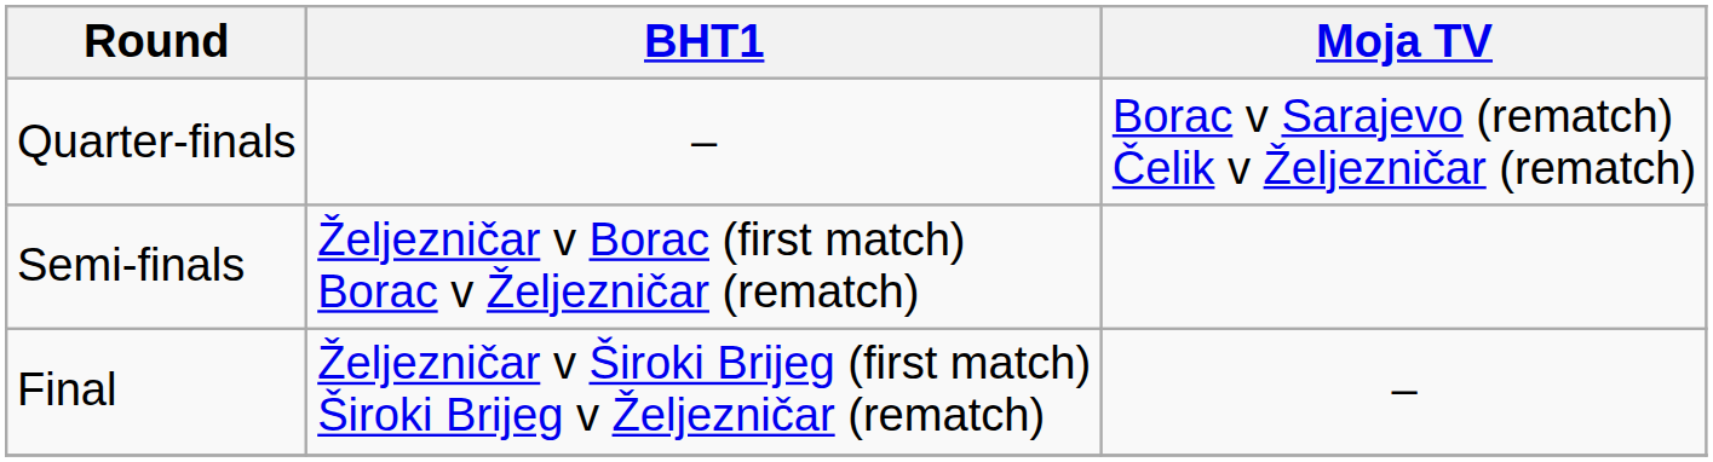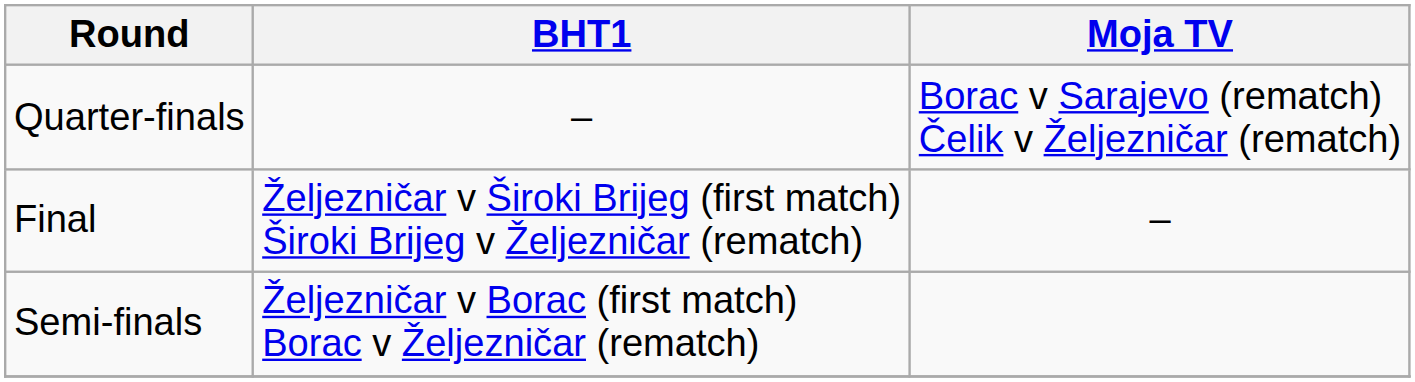 <table class="wikitable">
 <tr>
 <th>Round</th>
 <th><a href='#'>BHT1</a></th>
 <th><a href='#'>Moja TV</a></th>
 </tr>
 <tr>
 <td>Quarter-finals</td>
 <td align="center">–</td>
 <td><a href='#'>Borac</a> v <a href='#'>Sarajevo</a> (rematch)<br><a href='#'>Čelik</a> v <a href='#'>Željezničar</a> (rematch)</td>
 </tr>
 <tr>
+<td>Final</td>
+<td><a href='#'>Željezničar</a> v <a href='#'>Široki Brijeg</a> (first match)<br> <a href='#'>Široki Brijeg</a> v <a href='#'>Željezničar</a> (rematch)</td>
+<td align="center">–</td>
+</tr>
+<tr>
 <td>Semi-finals</td>
 <td><a href='#'>Željezničar</a> v <a href='#'>Borac</a> (first match)<br> <a href='#'>Borac</a> v <a href='#'>Željezničar</a> (rematch)</td>
 <td></td>
 </tr>
 <tr>
-<td>Final</td>
-<td><a href='#'>Željezničar</a> v <a href='#'>Široki Brijeg</a> (first match)<br> <a href='#'>Široki Brijeg</a> v <a href='#'>Željezničar</a> (rematch)</td>
-<td align="center">–</td>
-</tr>
-<tr>
 </tr>
 </table>
